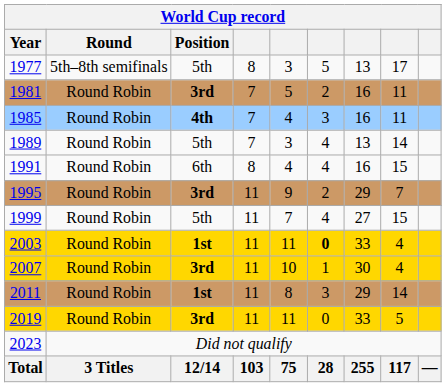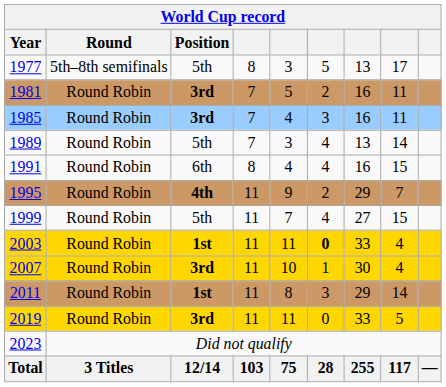 <table class="wikitable" style="text-align: center;">
 <tr>
 <th colspan=9><a href='#'>World Cup record</a></th>
 </tr>
 <tr>
 <th>Year</th>
 <th>Round</th>
 <th>Position</th>
 <th width=30></th>
 <th width=30></th>
 <th width=30></th>
 <th width=30></th>
 <th width=30></th>
 <th></th>
 </tr>
 <tr>
 <td> <a href='#'>1977</a></td>
 <td>5th–8th semifinals</td>
 <td>5th</td>
 <td>8</td>
 <td>3</td>
 <td>5</td>
 <td>13</td>
 <td>17</td>
 <td></td>
 </tr>
 <tr bgcolor=cc9966>
 <td> <a href='#'>1981</a></td>
 <td>Round Robin</td>
 <td><strong>3rd</strong></td>
 <td>7</td>
 <td>5</td>
 <td>2</td>
 <td>16</td>
 <td>11</td>
 <td></td>
 </tr>
 <tr bgcolor=#9acdff>
 <td> <a href='#'>1985</a></td>
 <td>Round Robin</td>
-<td><strong>4th</strong></td>
+<td><strong>3rd</strong></td>
 <td>7</td>
 <td>4</td>
 <td>3</td>
 <td>16</td>
 <td>11</td>
 <td></td>
 </tr>
 <tr>
 <td> <a href='#'>1989</a></td>
 <td>Round Robin</td>
 <td>5th</td>
 <td>7</td>
 <td>3</td>
 <td>4</td>
 <td>13</td>
 <td>14</td>
 <td></td>
 </tr>
 <tr>
 <td> <a href='#'>1991</a></td>
 <td>Round Robin</td>
 <td>6th</td>
 <td>8</td>
 <td>4</td>
 <td>4</td>
 <td>16</td>
 <td>15</td>
 <td></td>
 </tr>
 <tr bgcolor=cc9966>
 <td> <a href='#'>1995</a></td>
 <td>Round Robin</td>
-<td><strong>3rd</strong></td>
+<td><strong>4th</strong></td>
 <td>11</td>
 <td>9</td>
 <td>2</td>
 <td>29</td>
 <td>7</td>
 <td></td>
 </tr>
 <tr>
 <td> <a href='#'>1999</a></td>
 <td>Round Robin</td>
 <td>5th</td>
 <td>11</td>
 <td>7</td>
 <td>4</td>
 <td>27</td>
 <td>15</td>
 <td></td>
 </tr>
 <tr bgcolor=gold>
 <td> <a href='#'>2003</a></td>
 <td>Round Robin</td>
 <td><strong>1st</strong></td>
 <td>11</td>
 <td>11</td>
 <td><strong>0</strong></td>
 <td>33</td>
 <td>4</td>
 <td></td>
 </tr>
 <tr bgcolor=gold>
 <td> <a href='#'>2007</a></td>
 <td>Round Robin</td>
 <td><strong>3rd</strong></td>
 <td>11</td>
 <td>10</td>
 <td>1</td>
 <td>30</td>
 <td>4</td>
 <td></td>
 </tr>
 <tr bgcolor=cc9966>
 <td> <a href='#'>2011</a></td>
 <td>Round Robin</td>
 <td><strong>1st</strong></td>
 <td>11</td>
 <td>8</td>
 <td>3</td>
 <td>29</td>
 <td>14</td>
 <td></td>
 </tr>
 <tr bgcolor=gold>
 <td> <a href='#'>2019</a></td>
 <td>Round Robin</td>
 <td><strong>3rd</strong></td>
 <td>11</td>
 <td>11</td>
 <td>0</td>
 <td>33</td>
 <td>5</td>
 <td></td>
 </tr>
 <tr>
 <td>  <a href='#'>2023</a></td>
 <td colspan=8><em>Did not qualify</em></td>
 </tr>
 <tr>
 <th>Total</th>
 <th>3 Titles</th>
 <th>12/14</th>
 <th>103</th>
 <th>75</th>
 <th>28</th>
 <th>255</th>
 <th>117</th>
 <th>—</th>
 </tr>
 </table>
